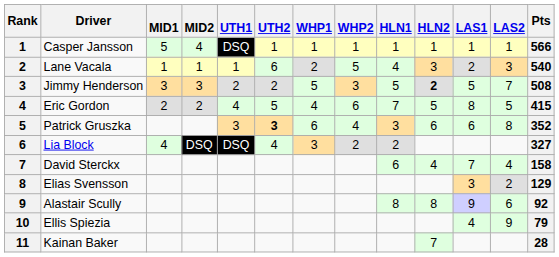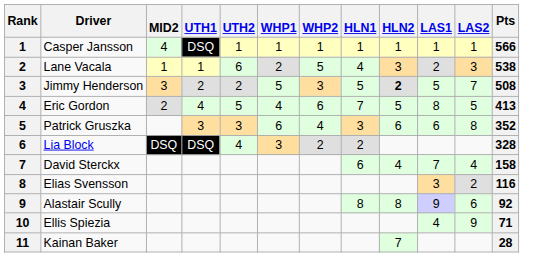 <table class="wikitable" style="font-size: 85%; text-align:center">
 <tr>
 <th>Rank</th>
 <th>Driver</th>
-<th><br>MID1</th>
 <th><br>MID2</th>
 <th><br><a href='#'>UTH1</a></th>
 <th><br><a href='#'>UTH2</a></th>
 <th><br><a href='#'>WHP1</a></th>
 <th><br><a href='#'>WHP2</a></th>
 <th><br><a href='#'>HLN1</a></th>
 <th><br><a href='#'>HLN2</a></th>
 <th><br><a href='#'>LAS1</a></th>
 <th><br><a href='#'>LAS2</a></th>
 <th>Pts</th>
 </tr>
 <tr>
 <th>1</th>
 <td align="left"> Casper Jansson</td>
-<td style="background:#DFFFDF;">5</td>
 <td style="background:#DFFFDF;">4</td>
 <td style="background:#000000; color:white">DSQ</td>
 <td style="background:#FFFFBF;">1</td>
 <td style="background:#FFFFBF;">1</td>
 <td style="background:#FFFFBF;">1</td>
 <td style="background:#FFFFBF;">1</td>
 <td style="background:#FFFFBF;">1</td>
 <td style="background:#FFFFBF;">1</td>
 <td style="background:#FFFFBF;">1</td>
 <th>566</th>
 </tr>
 <tr>
 <th>2</th>
 <td align="left"> Lane Vacala</td>
 <td style="background:#FFFFBF;">1</td>
 <td style="background:#FFFFBF;">1</td>
-<td style="background:#FFFFBF;">1</td>
 <td style="background:#DFFFDF;">6</td>
 <td style="background:#DFDFDF;">2</td>
 <td style="background:#DFFFDF;">5</td>
 <td style="background:#DFFFDF;">4</td>
 <td style="background:#FFDF9F;">3</td>
 <td style="background:#DFDFDF;">2</td>
 <td style="background:#FFDF9F;">3</td>
-<th>540</th>
+<th>538</th>
 </tr>
 <tr>
 <th>3</th>
 <td align="left"> Jimmy Henderson</td>
-<td style="background:#FFDF9F;">3</td>
 <td style="background:#FFDF9F;">3</td>
 <td style="background:#DFDFDF;">2</td>
 <td style="background:#DFDFDF;">2</td>
 <td style="background:#DFFFDF;">5</td>
 <td style="background:#FFDF9F;">3</td>
 <td style="background:#DFFFDF;">5</td>
 <td style="background:#DFDFDF;"><strong>2</strong></td>
 <td style="background:#DFFFDF;">5</td>
 <td style="background:#DFFFDF;">7</td>
 <th>508</th>
 </tr>
 <tr>
 <th>4</th>
 <td align="left"> Eric Gordon</td>
 <td style="background:#DFDFDF;">2</td>
-<td style="background:#DFDFDF;">2</td>
 <td style="background:#DFFFDF;">4</td>
 <td style="background:#DFFFDF;">5</td>
 <td style="background:#DFFFDF;">4</td>
 <td style="background:#DFFFDF;">6</td>
 <td style="background:#DFFFDF;">7</td>
 <td style="background:#DFFFDF;">5</td>
 <td style="background:#DFFFDF;">8</td>
 <td style="background:#DFFFDF;">5</td>
-<th>415</th>
+<th>413</th>
 </tr>
 <tr>
 <th>5</th>
 <td align="left"> Patrick Gruszka</td>
 <td></td>
-<td></td>
 <td style="background:#FFDF9F;">3</td>
-<td style="background:#FFDF9F;"><strong>3</strong></td>
+<td style="background:#FFDF9F;">3</td>
 <td style="background:#DFFFDF;">6</td>
 <td style="background:#DFFFDF;">4</td>
 <td style="background:#FFDF9F;">3</td>
 <td style="background:#DFFFDF;">6</td>
 <td style="background:#DFFFDF;">6</td>
 <td style="background:#DFFFDF;">8</td>
 <th>352</th>
 </tr>
 <tr>
 <th>6</th>
 <td align="left"> <a href='#'>Lia Block</a></td>
-<td style="background:#DFFFDF;">4</td>
 <td style="background:#000000; color:white">DSQ</td>
 <td style="background:#000000; color:white">DSQ</td>
 <td style="background:#DFFFDF;">4</td>
 <td style="background:#FFDF9F;">3</td>
 <td style="background:#DFDFDF;">2</td>
 <td style="background:#DFDFDF;">2</td>
 <td></td>
 <td></td>
 <td></td>
-<th>327</th>
+<th>328</th>
 </tr>
 <tr>
 <th>7</th>
 <td align="left"> David Sterckx</td>
-<td></td>
 <td></td>
 <td></td>
 <td></td>
 <td></td>
 <td></td>
 <td style="background:#DFFFDF;">6</td>
 <td style="background:#DFFFDF;">4</td>
 <td style="background:#DFFFDF;">7</td>
 <td style="background:#DFFFDF;">4</td>
 <th>158</th>
 </tr>
 <tr>
 <th>8</th>
 <td align="left"> Elias Svensson</td>
 <td></td>
 <td></td>
 <td></td>
 <td></td>
 <td></td>
 <td></td>
 <td></td>
-<td></td>
 <td style="background:#FFDF9F;">3</td>
 <td style="background:#DFDFDF;">2</td>
-<th>129</th>
+<th>116</th>
 </tr>
 <tr>
 <th>9</th>
 <td align="left"> Alastair Scully</td>
-<td></td>
 <td></td>
 <td></td>
 <td></td>
 <td></td>
 <td></td>
 <td style="background:#DFFFDF;">8</td>
 <td style="background:#DFFFDF;">8</td>
 <td style="background:#CFCFFF">9</td>
 <td style="background:#DFFFDF;">6</td>
 <th>92</th>
 </tr>
 <tr>
 <th>10</th>
 <td align="left"> Ellis Spiezia</td>
 <td></td>
 <td></td>
 <td></td>
 <td></td>
 <td></td>
 <td></td>
 <td></td>
-<td></td>
 <td style="background:#DFFFDF;">4</td>
 <td style="background:#DFFFDF;">9</td>
-<th>79</th>
+<th>71</th>
 </tr>
 <tr>
 <th>11</th>
 <td align="left"> Kainan Baker</td>
-<td></td>
 <td></td>
 <td></td>
 <td></td>
 <td></td>
 <td></td>
 <td></td>
 <td style="background:#DFFFDF;">7</td>
 <td></td>
 <td></td>
 <th>28</th>
 </tr>
 </table>
